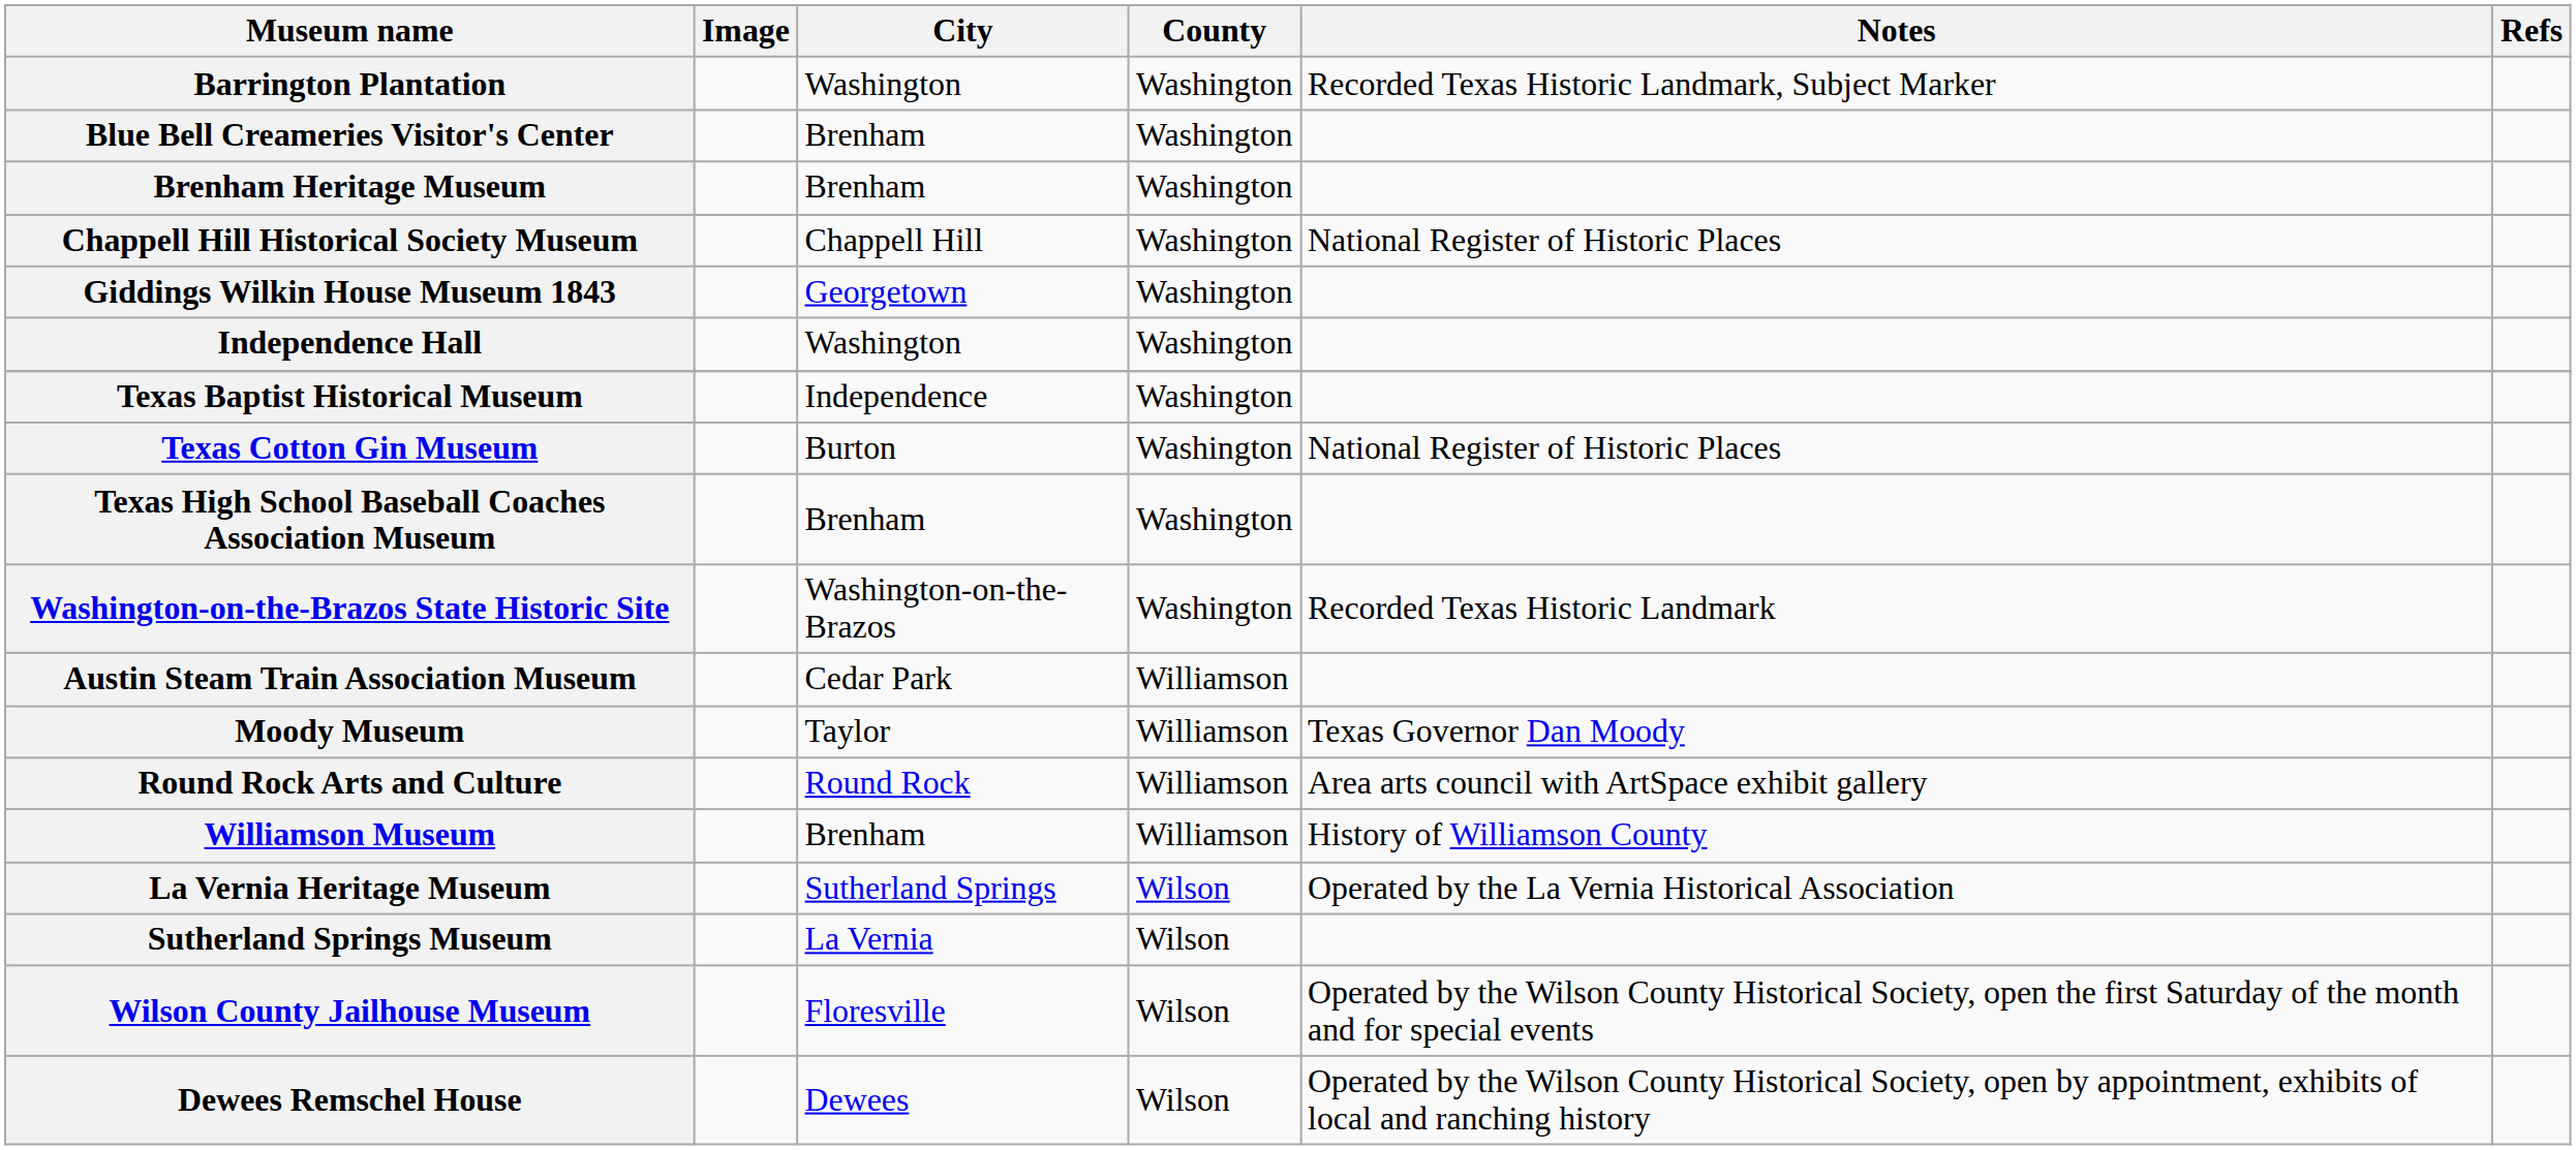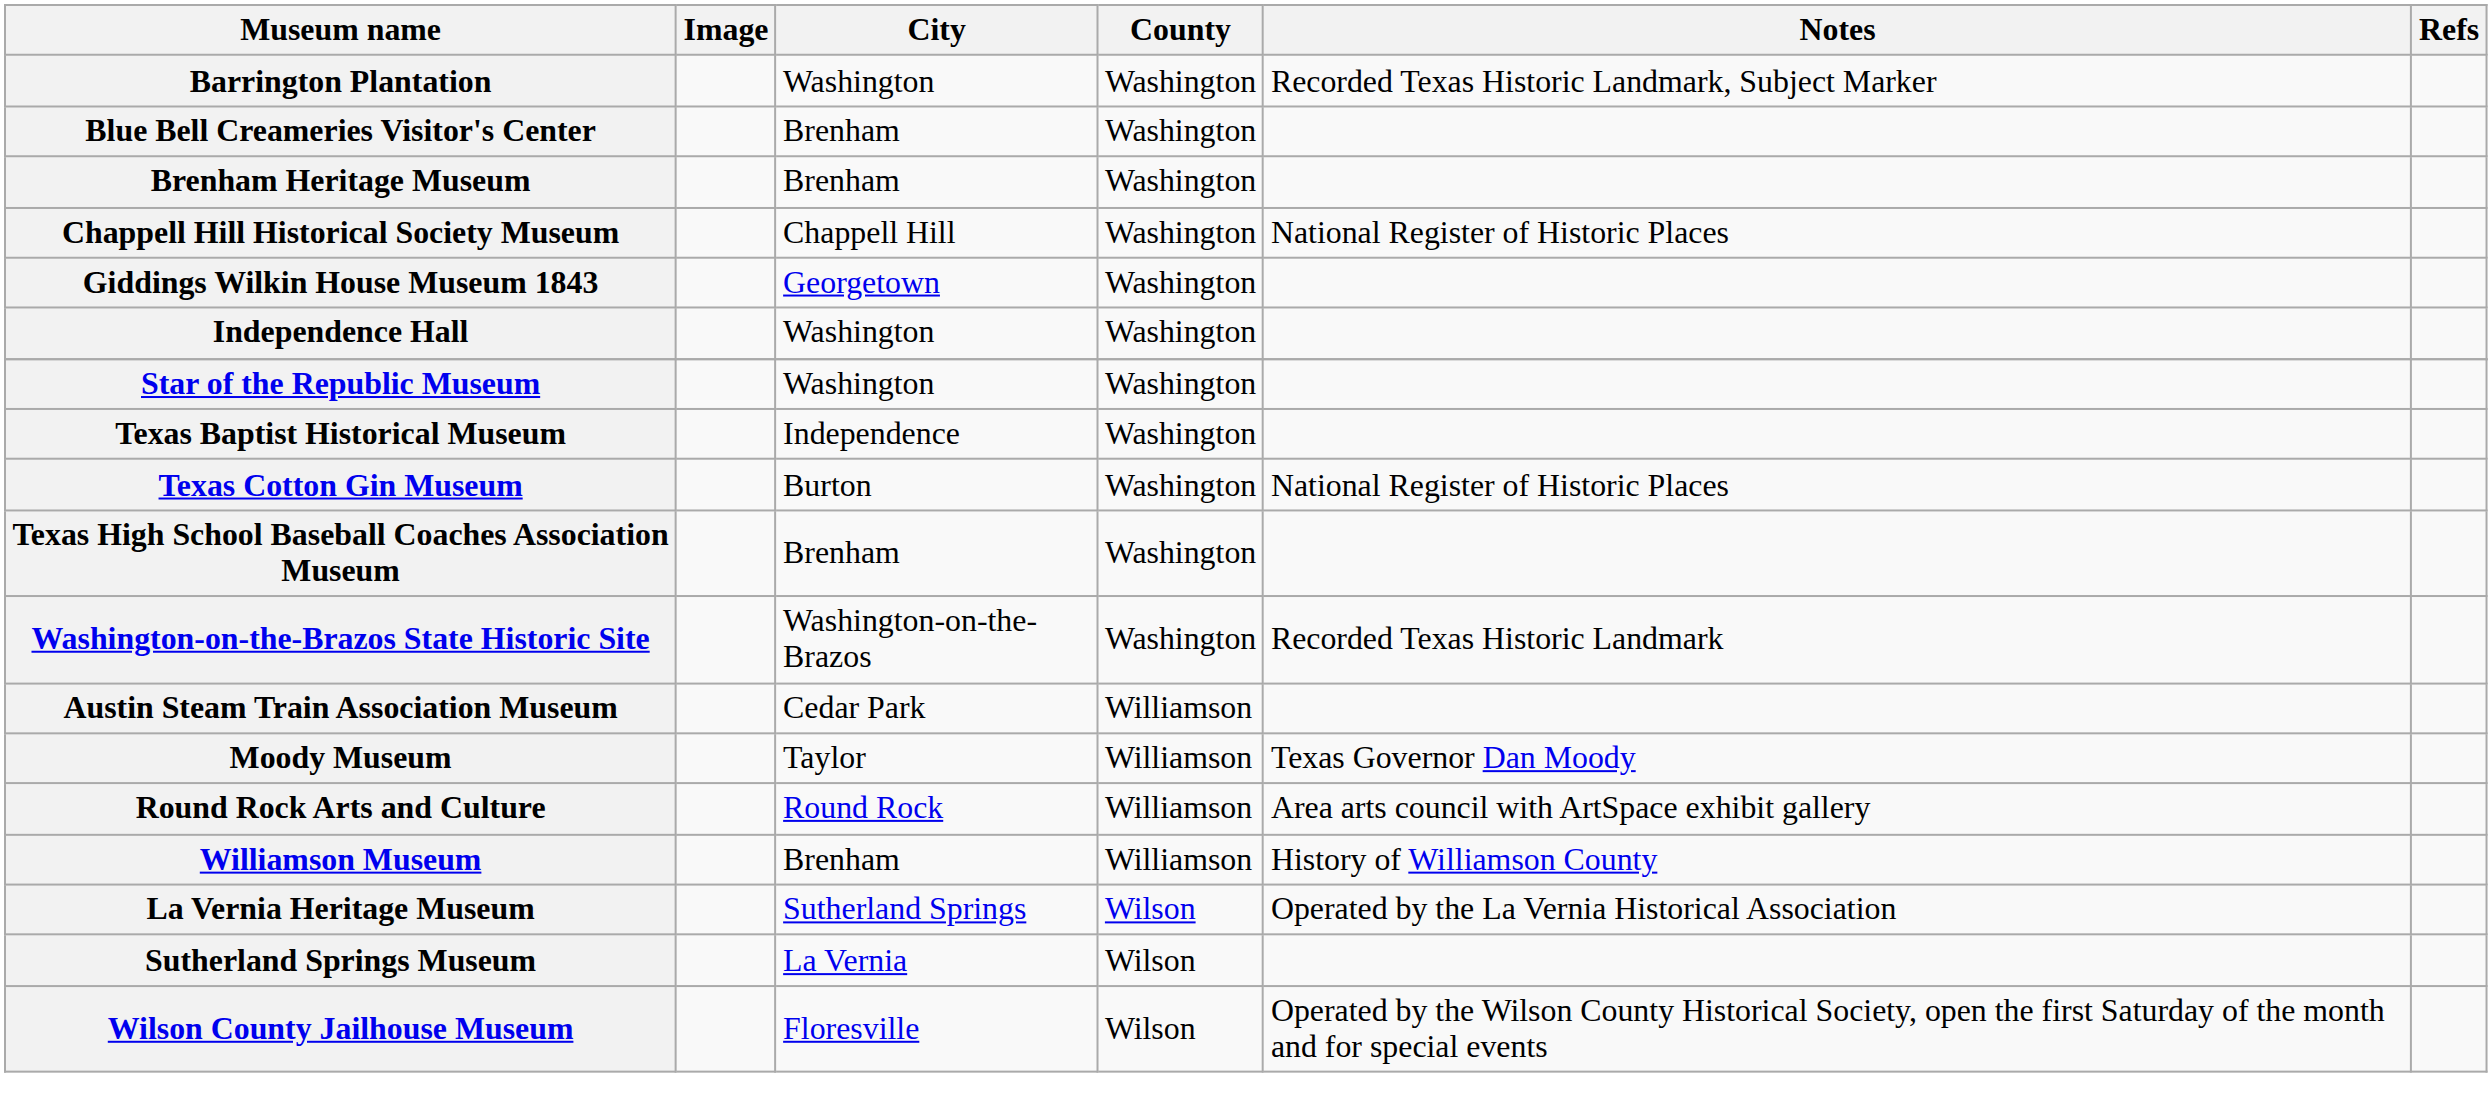 <table class="wikitable sortable plainrowheaders">
 <tr>
 <th scope="col">Museum name</th>
 <th scope="col"  class="unsortable">Image</th>
 <th scope="col">City</th>
 <th scope="col">County</th>
 <th scope="col">Notes</th>
 <th scope="col" class="unsortable">Refs</th>
 </tr>
 <tr>
 <th scope="row">Barrington Plantation</th>
 <td></td>
 <td>Washington</td>
 <td>Washington</td>
 <td>Recorded Texas Historic Landmark, Subject Marker</td>
 <td align="center"></td>
 </tr>
 <tr>
 <th scope="row">Blue Bell Creameries Visitor's Center</th>
 <td></td>
 <td>Brenham</td>
 <td>Washington</td>
 <td></td>
 <td align="center"></td>
 </tr>
 <tr>
 <th scope="row">Brenham Heritage Museum</th>
 <td></td>
 <td>Brenham</td>
 <td>Washington</td>
 <td></td>
 <td align="center"></td>
 </tr>
 <tr>
 <th scope="row">Chappell Hill Historical Society Museum</th>
 <td></td>
 <td>Chappell Hill</td>
 <td>Washington</td>
 <td>National Register of Historic Places</td>
 <td align="center"></td>
 </tr>
 <tr>
 <th scope="row">Giddings Wilkin House Museum 1843</th>
 <td></td>
 <td><a href='#'>Georgetown</a></td>
 <td>Washington</td>
 <td></td>
 <td align="center"></td>
 </tr>
 <tr>
 <th scope="row">Independence Hall</th>
 <td></td>
 <td>Washington</td>
 <td>Washington</td>
 <td></td>
 <td align="center"></td>
 </tr>
 <tr>
+</tr>
+<tr>
+<th scope="row"><a href='#'>Star of the Republic Museum</a></th>
+<td></td>
+<td>Washington</td>
+<td>Washington</td>
+<td></td>
+<td align="center"></td>
 </tr>
 <tr>
 <th scope="row">Texas Baptist Historical Museum</th>
 <td></td>
 <td>Independence</td>
 <td>Washington</td>
 <td></td>
 <td align="center"></td>
 </tr>
 <tr>
 <th scope="row"><a href='#'>Texas Cotton Gin Museum</a></th>
 <td></td>
 <td>Burton</td>
 <td>Washington</td>
 <td>National Register of Historic Places</td>
 <td align="center"></td>
 </tr>
 <tr>
 <th scope="row">Texas High School Baseball Coaches Association Museum</th>
 <td></td>
 <td>Brenham</td>
 <td>Washington</td>
 <td></td>
 <td align="center"></td>
 </tr>
 <tr>
 <th scope="row"><a href='#'>Washington-on-the-Brazos State Historic Site</a></th>
 <td></td>
 <td>Washington-on-the-Brazos</td>
 <td>Washington</td>
 <td>Recorded Texas Historic Landmark</td>
 <td align="center"></td>
 </tr>
 <tr>
 <th scope="row">Austin Steam Train Association Museum</th>
 <td></td>
 <td>Cedar Park</td>
 <td>Williamson</td>
 <td></td>
 <td align="center"></td>
 </tr>
 <tr>
 <th scope="row">Moody Museum</th>
 <td></td>
 <td>Taylor</td>
 <td>Williamson</td>
 <td>Texas Governor <a href='#'>Dan Moody</a></td>
 <td align="center"></td>
 </tr>
 <tr>
 <th scope="row">Round Rock Arts and Culture</th>
 <td></td>
 <td><a href='#'>Round Rock</a></td>
 <td>Williamson</td>
 <td>Area arts council with ArtSpace exhibit gallery</td>
 <td align="center"></td>
 </tr>
 <tr>
 <th scope="row"><a href='#'>Williamson Museum</a></th>
 <td></td>
 <td>Brenham</td>
 <td>Williamson</td>
 <td>History of <a href='#'>Williamson County</a></td>
 <td align="center"></td>
 </tr>
 <tr>
 <th scope="row">La Vernia Heritage Museum</th>
 <td></td>
 <td><a href='#'>Sutherland Springs</a></td>
 <td><a href='#'>Wilson</a></td>
 <td>Operated by the La Vernia Historical Association</td>
 <td align="center"></td>
 </tr>
 <tr>
 <th scope="row">Sutherland Springs Museum</th>
 <td></td>
 <td><a href='#'>La Vernia</a></td>
 <td>Wilson</td>
 <td></td>
 <td align="center"></td>
 </tr>
 <tr>
 <th scope="row"><a href='#'>Wilson County Jailhouse Museum</a></th>
 <td></td>
 <td><a href='#'>Floresville</a></td>
 <td>Wilson</td>
 <td>Operated by the Wilson County Historical Society, open the first Saturday of the month and for special events</td>
 <td align="center"></td>
 </tr>
-<tr>
-<th scope="row">Dewees Remschel House</th>
-<td></td>
-<td><a href='#'>Dewees</a></td>
-<td>Wilson</td>
-<td>Operated by the Wilson County Historical Society, open by appointment, exhibits of local and ranching history</td>
-<td align="center"></td>
-</tr>
 </table>
